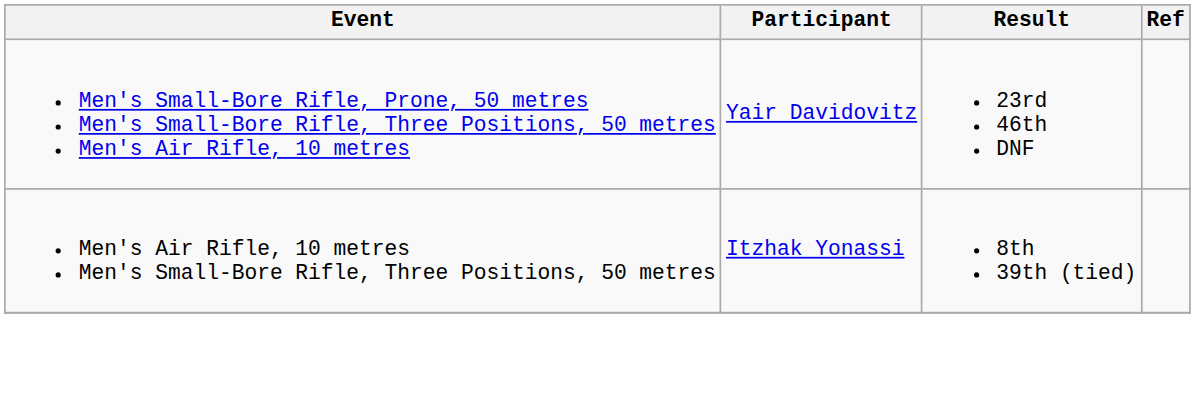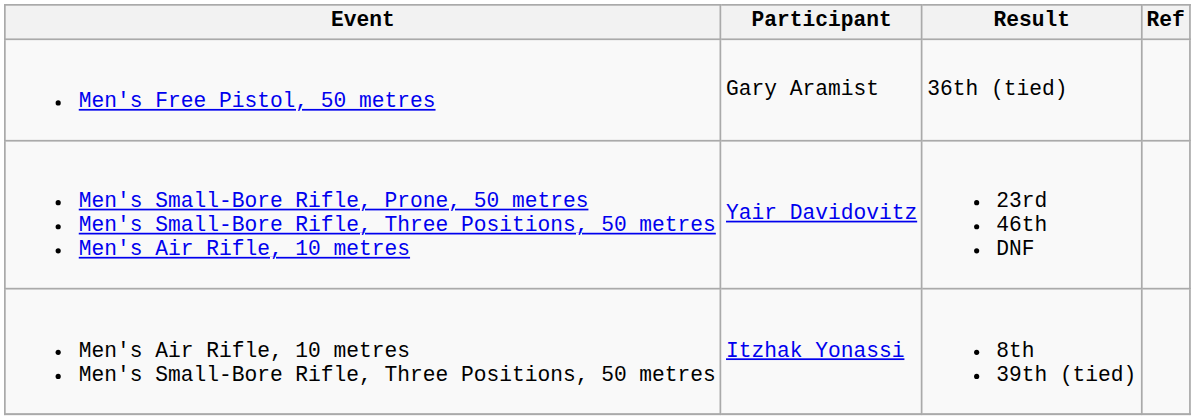 <table class="wikitable" style="font-size: 95%;">
 <tr>
 <th>Event</th>
 <th>Participant</th>
 <th>Result</th>
 <th>Ref</th>
+</tr>
+<tr>
+<td><br><ul><li><a href='#'>Men's Free Pistol, 50 metres</a></li></ul></td>
+<td>Gary Aramist</td>
+<td>36th (tied)</td>
+<td></td>
 </tr>
 <tr>
 <td><br><ul><li><a href='#'>Men's Small-Bore Rifle, Prone, 50 metres</a></li><li><a href='#'>Men's Small-Bore Rifle, Three Positions, 50 metres</a></li><li><a href='#'>Men's Air Rifle, 10 metres</a></li></ul></td>
 <td><a href='#'>Yair Davidovitz</a></td>
 <td><br><ul><li>23rd</li><li>46th</li><li>DNF</li></ul></td>
 <td></td>
 </tr>
 <tr>
 <td><br><ul><li>Men's Air Rifle, 10 metres</li><li>Men's Small-Bore Rifle, Three Positions, 50 metres</li></ul></td>
 <td><a href='#'>Itzhak Yonassi</a></td>
 <td><br><ul><li>8th</li><li>39th (tied)</li></ul></td>
 <td></td>
 </tr>
 <tr>
 </tr>
 </table>
